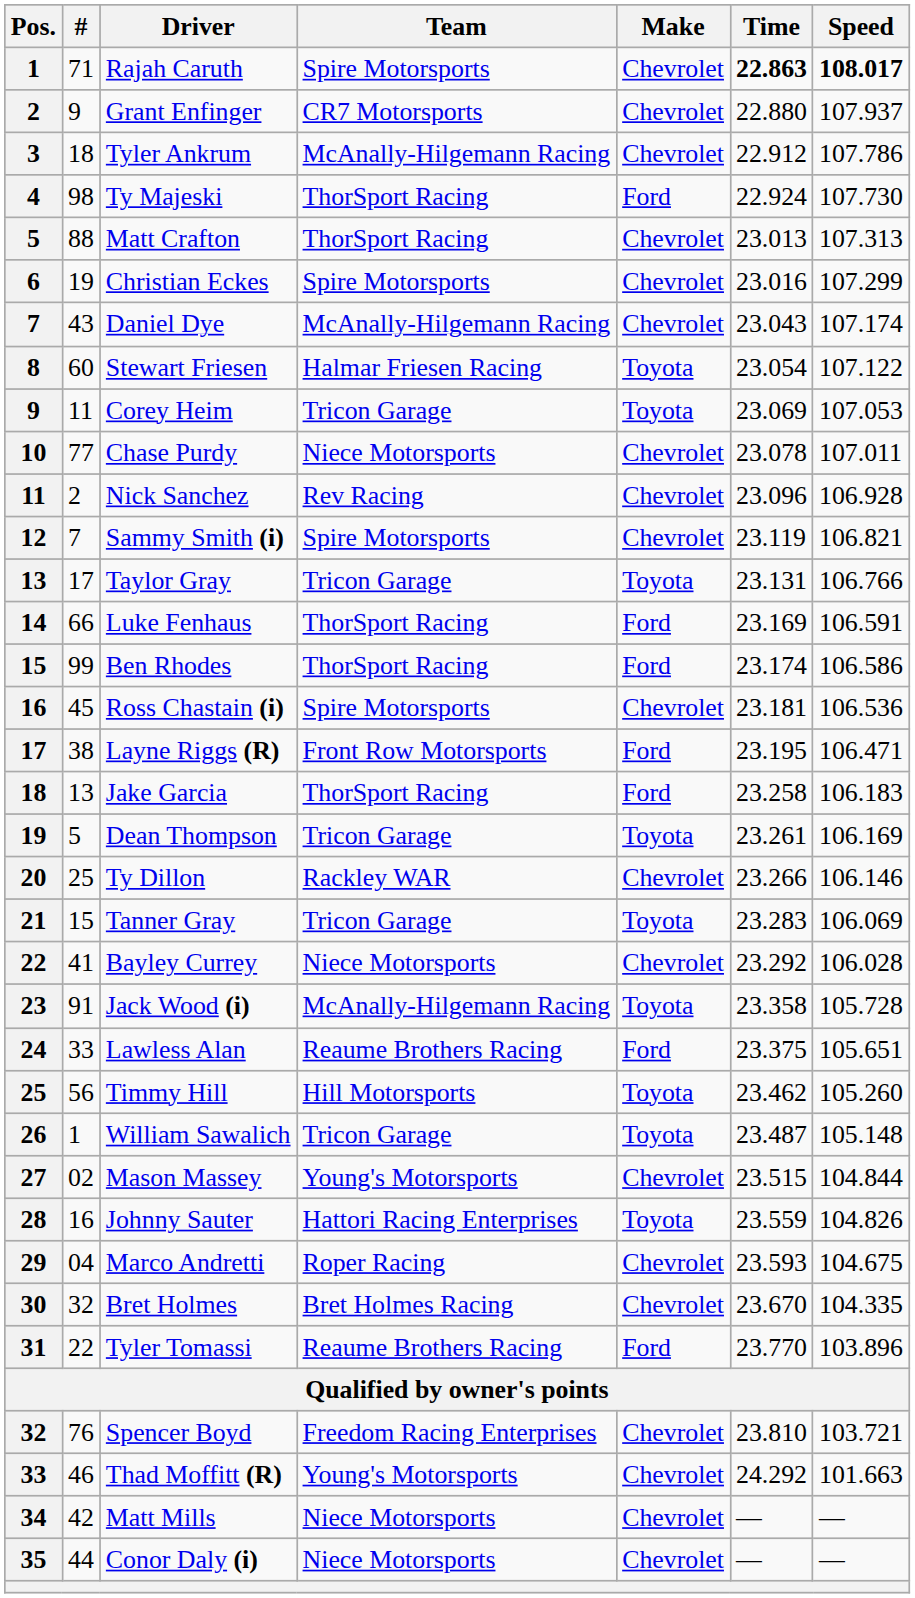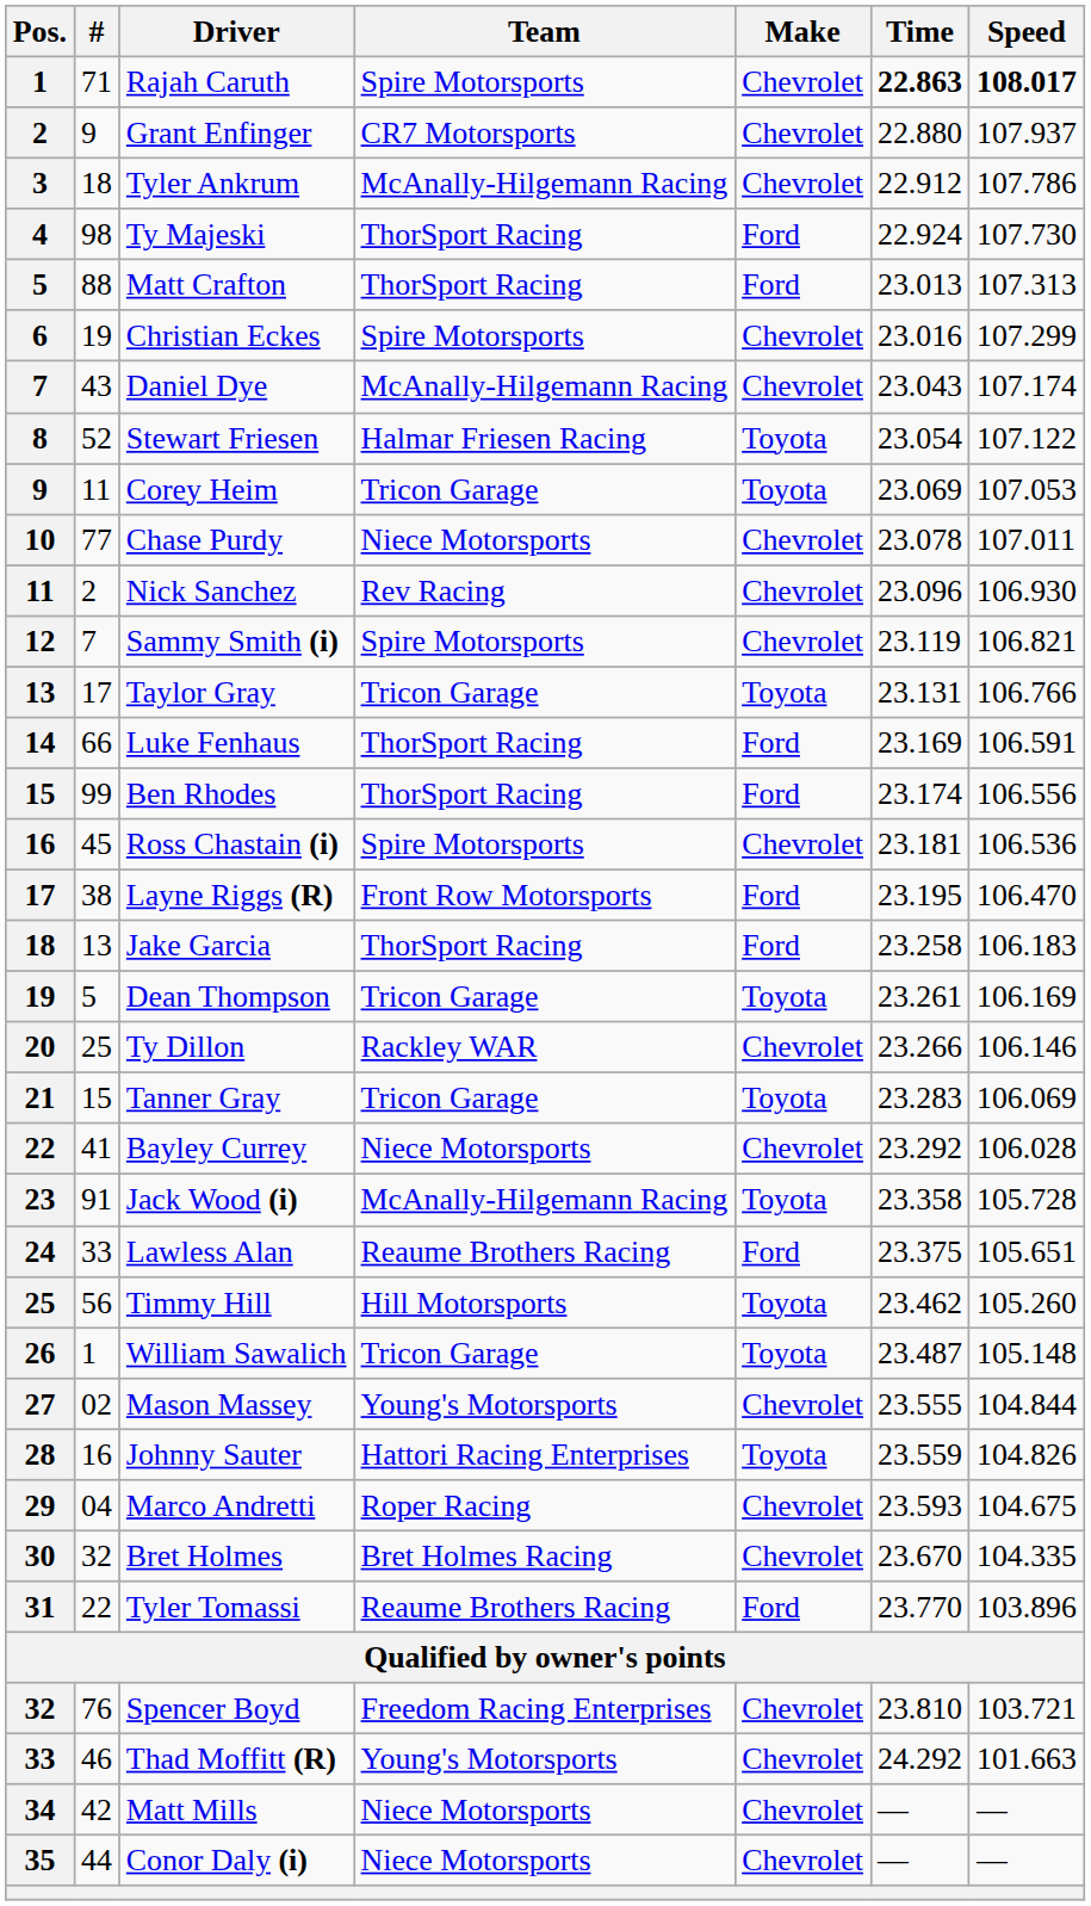 <table class="wikitable" style="font-size:95%">
 <tr>
 <th>Pos.</th>
 <th>#</th>
 <th>Driver</th>
 <th>Team</th>
 <th>Make</th>
 <th>Time</th>
 <th>Speed</th>
 </tr>
 <tr>
 <th>1</th>
 <td>71</td>
 <td><a href='#'>Rajah Caruth</a></td>
 <td><a href='#'>Spire Motorsports</a></td>
 <td><a href='#'>Chevrolet</a></td>
 <td><strong>22.863</strong></td>
 <td><strong>108.017</strong></td>
 </tr>
 <tr>
 <th>2</th>
 <td>9</td>
 <td><a href='#'>Grant Enfinger</a></td>
 <td><a href='#'>CR7 Motorsports</a></td>
 <td><a href='#'>Chevrolet</a></td>
 <td>22.880</td>
 <td>107.937</td>
 </tr>
 <tr>
 <th>3</th>
 <td>18</td>
 <td><a href='#'>Tyler Ankrum</a></td>
 <td><a href='#'>McAnally-Hilgemann Racing</a></td>
 <td><a href='#'>Chevrolet</a></td>
 <td>22.912</td>
 <td>107.786</td>
 </tr>
 <tr>
 <th>4</th>
 <td>98</td>
 <td><a href='#'>Ty Majeski</a></td>
 <td><a href='#'>ThorSport Racing</a></td>
 <td><a href='#'>Ford</a></td>
 <td>22.924</td>
 <td>107.730</td>
 </tr>
 <tr>
 <th>5</th>
 <td>88</td>
 <td><a href='#'>Matt Crafton</a></td>
 <td><a href='#'>ThorSport Racing</a></td>
-<td><a href='#'>Chevrolet</a></td>
+<td><a href='#'>Ford</a></td>
 <td>23.013</td>
 <td>107.313</td>
 </tr>
 <tr>
 <th>6</th>
 <td>19</td>
 <td><a href='#'>Christian Eckes</a></td>
 <td><a href='#'>Spire Motorsports</a></td>
 <td><a href='#'>Chevrolet</a></td>
 <td>23.016</td>
 <td>107.299</td>
 </tr>
 <tr>
 <th>7</th>
 <td>43</td>
 <td><a href='#'>Daniel Dye</a></td>
 <td><a href='#'>McAnally-Hilgemann Racing</a></td>
 <td><a href='#'>Chevrolet</a></td>
 <td>23.043</td>
 <td>107.174</td>
 </tr>
 <tr>
 <th>8</th>
-<td>60</td>
+<td>52</td>
 <td><a href='#'>Stewart Friesen</a></td>
 <td><a href='#'>Halmar Friesen Racing</a></td>
 <td><a href='#'>Toyota</a></td>
 <td>23.054</td>
 <td>107.122</td>
 </tr>
 <tr>
 <th>9</th>
 <td>11</td>
 <td><a href='#'>Corey Heim</a></td>
 <td><a href='#'>Tricon Garage</a></td>
 <td><a href='#'>Toyota</a></td>
 <td>23.069</td>
 <td>107.053</td>
 </tr>
 <tr>
 <th>10</th>
 <td>77</td>
 <td><a href='#'>Chase Purdy</a></td>
 <td><a href='#'>Niece Motorsports</a></td>
 <td><a href='#'>Chevrolet</a></td>
 <td>23.078</td>
 <td>107.011</td>
 </tr>
 <tr>
 <th>11</th>
 <td>2</td>
 <td><a href='#'>Nick Sanchez</a></td>
 <td><a href='#'>Rev Racing</a></td>
 <td><a href='#'>Chevrolet</a></td>
 <td>23.096</td>
-<td>106.928</td>
+<td>106.930</td>
 </tr>
 <tr>
 <th>12</th>
 <td>7</td>
 <td><a href='#'>Sammy Smith</a> <strong>(i)</strong></td>
 <td><a href='#'>Spire Motorsports</a></td>
 <td><a href='#'>Chevrolet</a></td>
 <td>23.119</td>
 <td>106.821</td>
 </tr>
 <tr>
 <th>13</th>
 <td>17</td>
 <td><a href='#'>Taylor Gray</a></td>
 <td><a href='#'>Tricon Garage</a></td>
 <td><a href='#'>Toyota</a></td>
 <td>23.131</td>
 <td>106.766</td>
 </tr>
 <tr>
 <th>14</th>
 <td>66</td>
 <td><a href='#'>Luke Fenhaus</a></td>
 <td><a href='#'>ThorSport Racing</a></td>
 <td><a href='#'>Ford</a></td>
 <td>23.169</td>
 <td>106.591</td>
 </tr>
 <tr>
 <th>15</th>
 <td>99</td>
 <td><a href='#'>Ben Rhodes</a></td>
 <td><a href='#'>ThorSport Racing</a></td>
 <td><a href='#'>Ford</a></td>
 <td>23.174</td>
-<td>106.586</td>
+<td>106.556</td>
 </tr>
 <tr>
 <th>16</th>
 <td>45</td>
 <td><a href='#'>Ross Chastain</a> <strong>(i)</strong></td>
 <td><a href='#'>Spire Motorsports</a></td>
 <td><a href='#'>Chevrolet</a></td>
 <td>23.181</td>
 <td>106.536</td>
 </tr>
 <tr>
 <th>17</th>
 <td>38</td>
 <td><a href='#'>Layne Riggs</a> <strong>(R)</strong></td>
 <td><a href='#'>Front Row Motorsports</a></td>
 <td><a href='#'>Ford</a></td>
 <td>23.195</td>
-<td>106.471</td>
+<td>106.470</td>
 </tr>
 <tr>
 <th>18</th>
 <td>13</td>
 <td><a href='#'>Jake Garcia</a></td>
 <td><a href='#'>ThorSport Racing</a></td>
 <td><a href='#'>Ford</a></td>
 <td>23.258</td>
 <td>106.183</td>
 </tr>
 <tr>
 <th>19</th>
 <td>5</td>
 <td><a href='#'>Dean Thompson</a></td>
 <td><a href='#'>Tricon Garage</a></td>
 <td><a href='#'>Toyota</a></td>
 <td>23.261</td>
 <td>106.169</td>
 </tr>
 <tr>
 <th>20</th>
 <td>25</td>
 <td><a href='#'>Ty Dillon</a></td>
 <td><a href='#'>Rackley WAR</a></td>
 <td><a href='#'>Chevrolet</a></td>
 <td>23.266</td>
 <td>106.146</td>
 </tr>
 <tr>
 <th>21</th>
 <td>15</td>
 <td><a href='#'>Tanner Gray</a></td>
 <td><a href='#'>Tricon Garage</a></td>
 <td><a href='#'>Toyota</a></td>
 <td>23.283</td>
 <td>106.069</td>
 </tr>
 <tr>
 <th>22</th>
 <td>41</td>
 <td><a href='#'>Bayley Currey</a></td>
 <td><a href='#'>Niece Motorsports</a></td>
 <td><a href='#'>Chevrolet</a></td>
 <td>23.292</td>
 <td>106.028</td>
 </tr>
 <tr>
 <th>23</th>
 <td>91</td>
 <td><a href='#'>Jack Wood</a> <strong>(i)</strong></td>
 <td><a href='#'>McAnally-Hilgemann Racing</a></td>
 <td><a href='#'>Toyota</a></td>
 <td>23.358</td>
 <td>105.728</td>
 </tr>
 <tr>
 <th>24</th>
 <td>33</td>
 <td><a href='#'>Lawless Alan</a></td>
 <td><a href='#'>Reaume Brothers Racing</a></td>
 <td><a href='#'>Ford</a></td>
 <td>23.375</td>
 <td>105.651</td>
 </tr>
 <tr>
 <th>25</th>
 <td>56</td>
 <td><a href='#'>Timmy Hill</a></td>
 <td><a href='#'>Hill Motorsports</a></td>
 <td><a href='#'>Toyota</a></td>
 <td>23.462</td>
 <td>105.260</td>
 </tr>
 <tr>
 <th>26</th>
 <td>1</td>
 <td><a href='#'>William Sawalich</a></td>
 <td><a href='#'>Tricon Garage</a></td>
 <td><a href='#'>Toyota</a></td>
 <td>23.487</td>
 <td>105.148</td>
 </tr>
 <tr>
 <th>27</th>
 <td>02</td>
 <td><a href='#'>Mason Massey</a></td>
 <td><a href='#'>Young's Motorsports</a></td>
 <td><a href='#'>Chevrolet</a></td>
-<td>23.515</td>
+<td>23.555</td>
 <td>104.844</td>
 </tr>
 <tr>
 <th>28</th>
 <td>16</td>
 <td><a href='#'>Johnny Sauter</a></td>
 <td><a href='#'>Hattori Racing Enterprises</a></td>
 <td><a href='#'>Toyota</a></td>
 <td>23.559</td>
 <td>104.826</td>
 </tr>
 <tr>
 <th>29</th>
 <td>04</td>
 <td><a href='#'>Marco Andretti</a></td>
 <td><a href='#'>Roper Racing</a></td>
 <td><a href='#'>Chevrolet</a></td>
 <td>23.593</td>
 <td>104.675</td>
 </tr>
 <tr>
 <th>30</th>
 <td>32</td>
 <td><a href='#'>Bret Holmes</a></td>
 <td><a href='#'>Bret Holmes Racing</a></td>
 <td><a href='#'>Chevrolet</a></td>
 <td>23.670</td>
 <td>104.335</td>
 </tr>
 <tr>
 <th>31</th>
 <td>22</td>
 <td><a href='#'>Tyler Tomassi</a></td>
 <td><a href='#'>Reaume Brothers Racing</a></td>
 <td><a href='#'>Ford</a></td>
 <td>23.770</td>
 <td>103.896</td>
 </tr>
 <tr>
 <th colspan="7">Qualified by owner's points</th>
 </tr>
 <tr>
 <th>32</th>
 <td>76</td>
 <td><a href='#'>Spencer Boyd</a></td>
 <td><a href='#'>Freedom Racing Enterprises</a></td>
 <td><a href='#'>Chevrolet</a></td>
 <td>23.810</td>
 <td>103.721</td>
 </tr>
 <tr>
 <th>33</th>
 <td>46</td>
 <td><a href='#'>Thad Moffitt</a> <strong>(R)</strong></td>
 <td><a href='#'>Young's Motorsports</a></td>
 <td><a href='#'>Chevrolet</a></td>
 <td>24.292</td>
 <td>101.663</td>
 </tr>
 <tr>
 <th>34</th>
 <td>42</td>
 <td><a href='#'>Matt Mills</a></td>
 <td><a href='#'>Niece Motorsports</a></td>
 <td><a href='#'>Chevrolet</a></td>
 <td>—</td>
 <td>—</td>
 </tr>
 <tr>
 <th>35</th>
 <td>44</td>
 <td><a href='#'>Conor Daly</a> <strong>(i)</strong></td>
 <td><a href='#'>Niece Motorsports</a></td>
 <td><a href='#'>Chevrolet</a></td>
 <td>—</td>
 <td>—</td>
 </tr>
 <tr>
 <th colspan="7"></th>
 </tr>
 </table>
